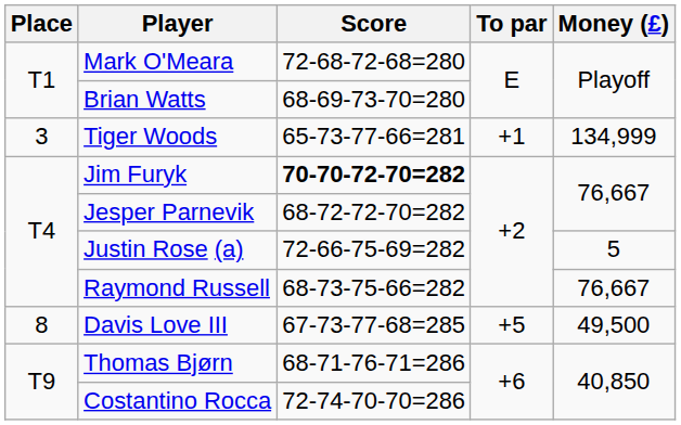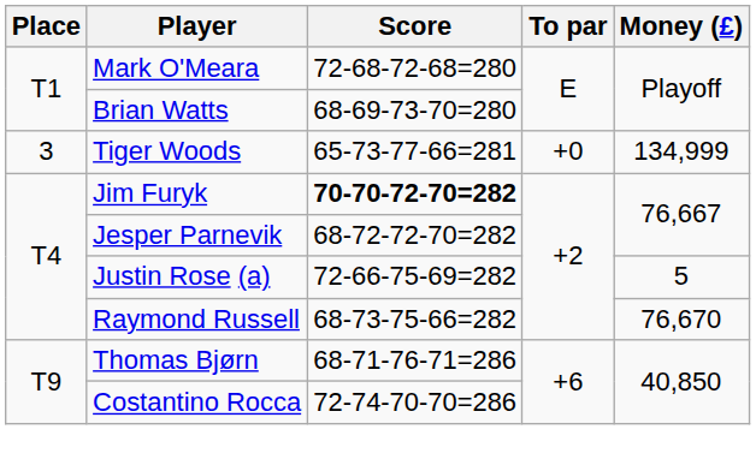 <table class="wikitable">
 <tr>
 <th>Place</th>
 <th>Player</th>
 <th>Score</th>
 <th>To par</th>
 <th>Money (<a href='#'>£</a>)</th>
 </tr>
 <tr>
 <td rowspan=2 align="center">T1</td>
 <td> <a href='#'>Mark O'Meara</a></td>
 <td>72-68-72-68=280</td>
 <td rowspan=2 align="center">E</td>
 <td rowspan=2 align=center>Playoff</td>
 </tr>
 <tr>
 <td> <a href='#'>Brian Watts</a></td>
 <td>68-69-73-70=280</td>
 </tr>
 <tr>
 <td align="center">3</td>
 <td> <a href='#'>Tiger Woods</a></td>
 <td>65-73-77-66=281</td>
-<td align="center">+1</td>
+<td align="center">+0</td>
 <td align=center>134,999</td>
 </tr>
 <tr>
 <td rowspan=4 align="center">T4</td>
 <td> <a href='#'>Jim Furyk</a></td>
 <td><strong>70-70-72-70=282</strong></td>
 <td rowspan=4 align="center">+2</td>
 <td rowspan=2 align=center>76,667</td>
 </tr>
 <tr>
 <td> <a href='#'>Jesper Parnevik</a></td>
 <td>68-72-72-70=282</td>
 </tr>
 <tr>
 <td> <a href='#'>Justin Rose</a> <a href='#'>(a)</a></td>
 <td>72-66-75-69=282</td>
 <td align=center>5</td>
 </tr>
 <tr>
 <td> <a href='#'>Raymond Russell</a></td>
 <td>68-73-75-66=282</td>
-<td align=center>76,667</td>
-</tr>
-<tr>
-<td align="center">8</td>
-<td> <a href='#'>Davis Love III</a></td>
-<td>67-73-77-68=285</td>
-<td align="center">+5</td>
-<td align=center>49,500</td>
+<td align=center>76,670</td>
 </tr>
 <tr>
 <td rowspan=2 align="center">T9</td>
 <td> <a href='#'>Thomas Bjørn</a></td>
 <td>68-71-76-71=286</td>
 <td rowspan=2 align="center">+6</td>
 <td rowspan=2 align=center>40,850</td>
 </tr>
 <tr>
 <td> <a href='#'>Costantino Rocca</a></td>
 <td>72-74-70-70=286</td>
 </tr>
 </table>
